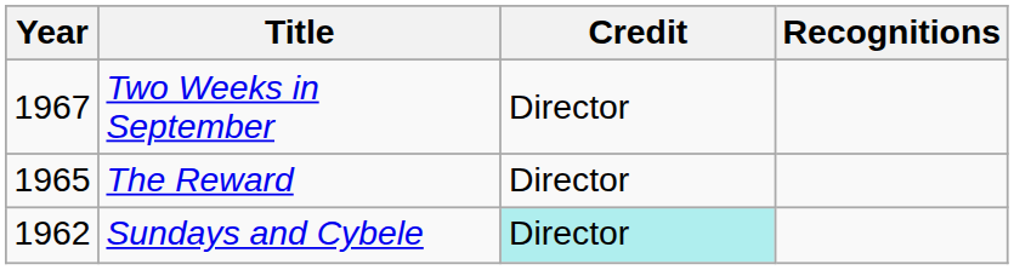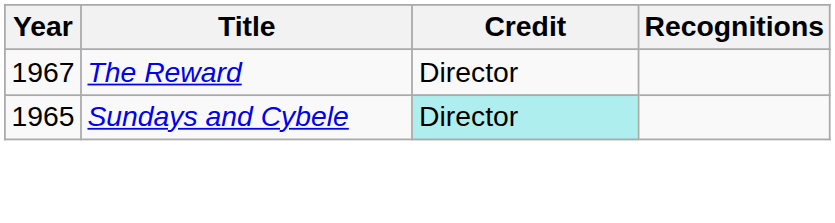 <table class="wikitable">
 <tr>
 <th>Year</th>
 <th width="180px">Title</th>
 <th width="120px">Credit</th>
 <th>Recognitions</th>
 </tr>
 <tr>
 <td>1967</td>
-<td><em><a href='#'>Two Weeks in September</a></em></td>
+<td><em><a href='#'>The Reward</a> </em></td>
 <td>Director</td>
 <td></td>
 </tr>
 <tr>
 <td>1965</td>
-<td><em><a href='#'>The Reward</a> </em></td>
-<td>Director</td>
-<td></td>
-</tr>
-<tr>
-<td>1962</td>
 <td><em><a href='#'>Sundays and Cybele</a></em></td>
 <td style="background: paleturquoise;">Director</td>
 <td></td>
 </tr>
 </table>
